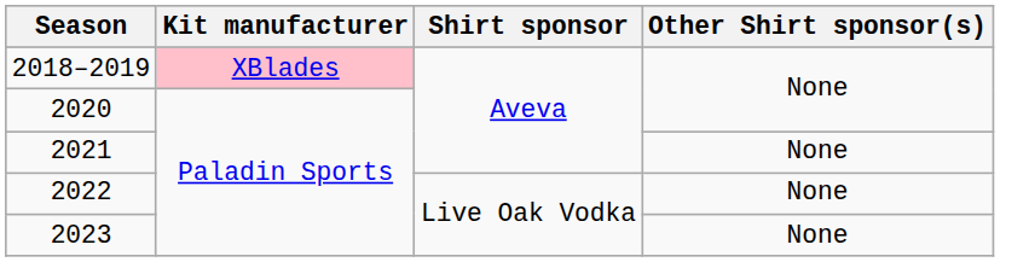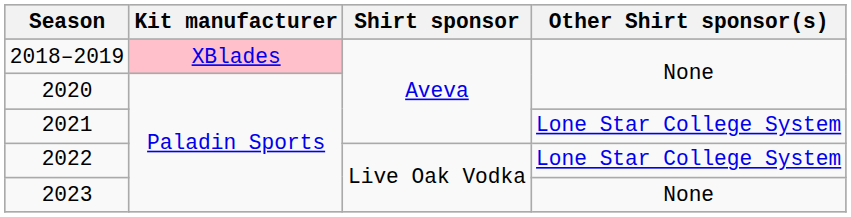 <table class="wikitable" style="text-align: center">
 <tr>
 <th>Season</th>
 <th>Kit manufacturer</th>
 <th>Shirt sponsor</th>
 <th>Other Shirt sponsor(s)</th>
 </tr>
 <tr>
 <td>2018–2019</td>
 <td style="background: pink;"><a href='#'>XBlades</a></td>
 <td rowspan="3"><a href='#'>Aveva</a></td>
 <td rowspan="2">None</td>
 </tr>
 <tr>
 <td>2020</td>
 <td rowspan="4"><a href='#'>Paladin Sports</a></td>
 </tr>
 <tr>
 <td>2021</td>
-<td>None</td>
+<td><a href='#'>Lone Star College System</a></td>
 </tr>
 <tr>
 <td>2022</td>
 <td rowspan="2">Live Oak Vodka</td>
-<td>None</td>
+<td><a href='#'>Lone Star College System</a></td>
 </tr>
 <tr>
 <td>2023</td>
 <td>None</td>
 </tr>
 </table>
